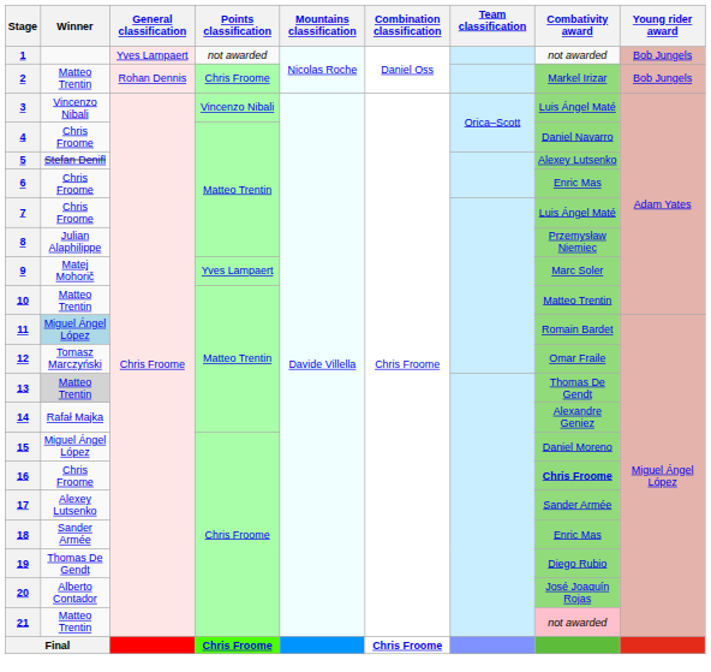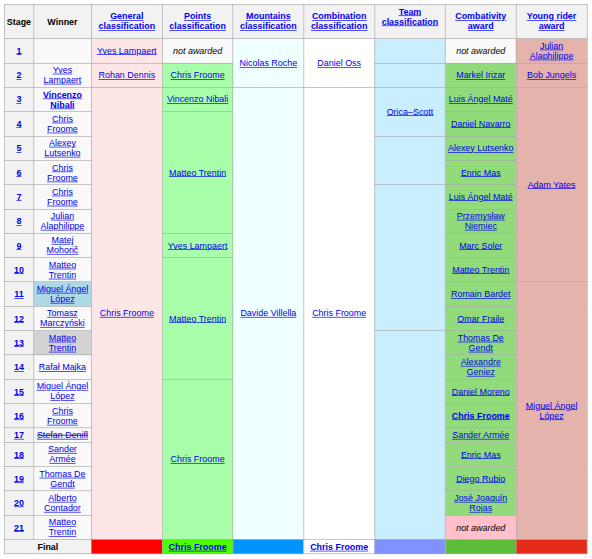 <table class="wikitable" style="text-align:center; font-size:smaller; clear: both;">
 <tr>
 <th scope="col" style="width:1%;">Stage</th>
 <th scope="col" style="width:9%;">Winner</th>
 <th scope="col" style="width:11%;"><a href='#'>General classification</a><br></th>
 <th scope="col" style="width:11%;"><a href='#'>Points classification</a><br></th>
 <th scope="col" style="width:11%;"><a href='#'>Mountains classification</a><br></th>
 <th scope="col" style="width:11%;"><a href='#'>Combination classification</a><br></th>
 <th scope="col" style="width:11%;"><a href='#'>Team classification</a><br><br></th>
 <th scope="col" style="width:11%;"><a href='#'>Combativity award</a><br></th>
 <th scope="col" style="width:11%;"><a href='#'>Young rider award</a><br></th>
 </tr>
 <tr>
 <th scope="row"><a href='#'>1</a></th>
 <td></td>
 <td style="background:#FFE6E6;"><a href='#'>Yves Lampaert</a></td>
 <td><em>not awarded</em></td>
 <td style="background:azure;" rowspan="2"><a href='#'>Nicolas Roche</a></td>
 <td style="background:white;" rowspan="2"><a href='#'>Daniel Oss</a></td>
 <td style="background:#C9EEFF;"></td>
 <td><em>not awarded</em></td>
-<td style="background:#E4B3AB;"><a href='#'>Bob Jungels</a></td>
+<td style="background:#E4B3AB;"><a href='#'>Julian Alaphilippe</a></td>
 </tr>
 <tr>
 <th scope="row"><a href='#'>2</a></th>
-<td><a href='#'>Matteo Trentin</a></td>
+<td><a href='#'>Yves Lampaert</a></td>
 <td style="background:#FFE6E6;"><a href='#'>Rohan Dennis</a></td>
 <td style="background:#A9FFA9;"><a href='#'>Chris Froome</a></td>
 <td style="background:#C9EEFF;"></td>
 <td style="background:#91DB7A;"><a href='#'>Markel Irizar</a></td>
 <td style="background:#E4B3AB;"><a href='#'>Bob Jungels</a></td>
 </tr>
 <tr>
 <th scope="row"><a href='#'>3</a></th>
-<td><a href='#'>Vincenzo Nibali</a></td>
+<td><strong><a href='#'>Vincenzo Nibali</a></strong></td>
 <td rowspan="19" style="background:#FFE6E6;"><a href='#'>Chris Froome</a></td>
 <td style="background:#A9FFA9;"><a href='#'>Vincenzo Nibali</a></td>
 <td rowspan="19" style="background:azure;"><a href='#'>Davide Villella</a></td>
 <td rowspan="19" style="background:white;"><a href='#'>Chris Froome</a></td>
 <td style="background:#C9EEFF;" rowspan=2><a href='#'>Orica–Scott</a></td>
 <td style="background:#91DB7A;"><a href='#'>Luis Ángel Maté</a></td>
 <td style="background:#E4B3AB;" rowspan=8><a href='#'>Adam Yates</a></td>
 </tr>
 <tr>
 <th scope="row"><a href='#'>4</a></th>
 <td><a href='#'>Chris Froome</a></td>
 <td style="background:#A9FFA9;" rowspan=5><a href='#'>Matteo Trentin</a></td>
 <td style="background:#91DB7A;"><a href='#'>Daniel Navarro</a></td>
 </tr>
 <tr>
 <th scope="row"><a href='#'>5</a></th>
-<td><s><a href='#'>Stefan Denifl</a></s></td>
+<td><a href='#'>Alexey Lutsenko</a></td>
 <td style="background:#C9EEFF;" rowspan=2></td>
 <td style="background:#91DB7A;"><a href='#'>Alexey Lutsenko</a></td>
 </tr>
 <tr>
 <th scope="row"><a href='#'>6</a></th>
 <td><a href='#'>Chris Froome</a></td>
 <td style="background:#91DB7A;"><a href='#'>Enric Mas</a></td>
 </tr>
 <tr>
 <th scope="row"><a href='#'>7</a></th>
 <td><a href='#'>Chris Froome</a></td>
 <td style="background:#C9EEFF;" rowspan=6></td>
 <td style="background:#91DB7A;"><a href='#'>Luis Ángel Maté</a></td>
 </tr>
 <tr>
 <th scope="row"><a href='#'>8</a></th>
 <td><a href='#'>Julian Alaphilippe</a></td>
 <td style="background:#91DB7A;"><a href='#'>Przemysław Niemiec</a></td>
 </tr>
 <tr>
 <th scope="row"><a href='#'>9</a></th>
 <td><a href='#'>Matej Mohorič</a></td>
 <td style="background:#A9FFA9;"><a href='#'>Yves Lampaert</a></td>
 <td style="background:#91DB7A;"><a href='#'>Marc Soler</a></td>
 </tr>
 <tr>
 <th scope="row"><a href='#'>10</a></th>
 <td><a href='#'>Matteo Trentin</a></td>
 <td style="background:#A9FFA9;" rowspan=5><a href='#'>Matteo Trentin</a></td>
 <td style="background:#91DB7A;"><a href='#'>Matteo Trentin</a></td>
 </tr>
 <tr>
 <th scope="row"><a href='#'>11</a></th>
 <td style="background: lightblue;"><a href='#'>Miguel Ángel López</a></td>
 <td style="background:#91DB7A;"><a href='#'>Romain Bardet</a></td>
 <td style="background:#E4B3AB;" rowspan=11><a href='#'>Miguel Ángel López</a></td>
 </tr>
 <tr>
 <th scope="row"><a href='#'>12</a></th>
 <td><a href='#'>Tomasz Marczyński</a></td>
 <td style="background:#91DB7A;"><a href='#'>Omar Fraile</a></td>
 </tr>
 <tr>
 <th scope="row"><a href='#'>13</a></th>
 <td style="background: lightgrey;"><a href='#'>Matteo Trentin</a></td>
 <td rowspan="9" style="background:#C9EEFF;"></td>
 <td style="background:#91DB7A;"><a href='#'>Thomas De Gendt</a></td>
 </tr>
 <tr>
 <th scope="row"><a href='#'>14</a></th>
 <td><a href='#'>Rafał Majka</a></td>
 <td style="background:#91DB7A;"><a href='#'>Alexandre Geniez</a></td>
 </tr>
 <tr>
 <th scope="row"><a href='#'>15</a></th>
 <td><a href='#'>Miguel Ángel López</a></td>
 <td rowspan="7" style="background:#A9FFA9;"><a href='#'>Chris Froome</a></td>
 <td style="background:#91DB7A;"><a href='#'>Daniel Moreno</a></td>
 </tr>
 <tr>
 <th scope="row"><a href='#'>16</a></th>
 <td><a href='#'>Chris Froome</a></td>
 <td style="background:#91DB7A;"><strong><a href='#'>Chris Froome</a></strong></td>
 </tr>
 <tr>
 <th scope="row"><a href='#'>17</a></th>
-<td><a href='#'>Alexey Lutsenko</a></td>
+<td><s><a href='#'>Stefan Denifl</a></s></td>
 <td style="background:#91DB7A;"><a href='#'>Sander Armée</a></td>
 </tr>
 <tr>
 <th scope="row"><a href='#'>18</a></th>
 <td><a href='#'>Sander Armée</a></td>
 <td style="background:#91DB7A;"><a href='#'>Enric Mas</a></td>
 </tr>
 <tr>
 <th scope="row"><a href='#'>19</a></th>
 <td><a href='#'>Thomas De Gendt</a></td>
 <td style="background:#91DB7A;"><a href='#'>Diego Rubio</a></td>
 </tr>
 <tr>
 <th scope="row"><a href='#'>20</a></th>
 <td><a href='#'>Alberto Contador</a></td>
 <td style="background:#91DB7A;"><a href='#'>José Joaquín Rojas</a></td>
 </tr>
 <tr>
 <th scope="row"><a href='#'>21</a></th>
 <td><a href='#'>Matteo Trentin</a></td>
 <td style="background: pink;"><em>not awarded</em></td>
 </tr>
 <tr>
 <th colspan="2">Final</th>
 <th style="background:#f00;"></th>
 <th style="background:#4CFF00;"><a href='#'>Chris Froome</a></th>
 <th style="background:#0094FF;"></th>
 <th style="background:#fff;"><a href='#'>Chris Froome</a></th>
 <th style="background:#7F92FF;"></th>
 <th style="background:#5DBC3A;"></th>
 <th style="background:#E42A19;"><a href='#'></a></th>
 </tr>
 </table>
